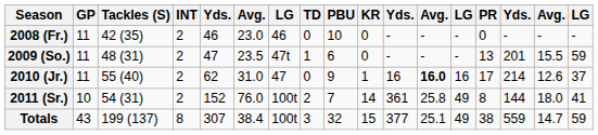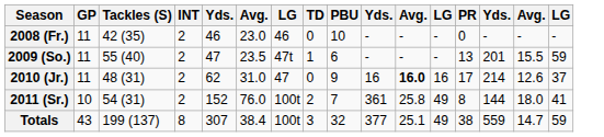 <table class="wikitable">
 <tr>
 <th>Season</th>
 <th>GP</th>
 <th>Tackles (S)</th>
 <th>INT</th>
 <th>Yds.</th>
 <th>Avg.</th>
 <th>LG</th>
 <th>TD</th>
 <th>PBU</th>
-<th>KR</th>
 <th>Yds.</th>
 <th>Avg.</th>
 <th>LG</th>
 <th>PR</th>
 <th>Yds.</th>
 <th>Avg.</th>
 <th>LG</th>
 </tr>
 <tr>
 <th>2008 (Fr.)</th>
 <td>11</td>
 <td>42 (35)</td>
 <td>2</td>
 <td>46</td>
 <td>23.0</td>
 <td>46</td>
 <td>0</td>
 <td>10</td>
-<td>0</td>
 <td>-</td>
 <td>-</td>
 <td>-</td>
 <td>0</td>
 <td>-</td>
 <td>-</td>
 <td>-</td>
 </tr>
 <tr>
 <th>2009 (So.)</th>
 <td>11</td>
-<td>48 (31)</td>
+<td>55 (40)</td>
 <td>2</td>
 <td>47</td>
 <td>23.5</td>
 <td>47t</td>
 <td>1</td>
 <td>6</td>
-<td>0</td>
 <td>-</td>
 <td>-</td>
 <td>-</td>
 <td>13</td>
 <td>201</td>
 <td>15.5</td>
 <td>59</td>
 </tr>
 <tr>
 <th>2010 (Jr.)</th>
 <td>11</td>
-<td>55 (40)</td>
+<td>48 (31)</td>
 <td>2</td>
 <td>62</td>
 <td>31.0</td>
 <td>47</td>
 <td>0</td>
 <td>9</td>
-<td>1</td>
 <td>16</td>
 <td><strong>16.0</strong></td>
 <td>16</td>
 <td>17</td>
 <td>214</td>
 <td>12.6</td>
 <td>37</td>
 </tr>
 <tr>
 <th>2011 (Sr.)</th>
 <td>10</td>
 <td>54 (31)</td>
 <td>2</td>
 <td>152</td>
 <td>76.0</td>
 <td>100t</td>
 <td>2</td>
 <td>7</td>
-<td>14</td>
 <td>361</td>
 <td>25.8</td>
 <td>49</td>
 <td>8</td>
 <td>144</td>
 <td>18.0</td>
 <td>41</td>
 </tr>
 <tr>
 <th>Totals</th>
 <td>43</td>
 <td>199 (137)</td>
 <td>8</td>
 <td>307</td>
 <td>38.4</td>
 <td>100t</td>
 <td>3</td>
 <td>32</td>
-<td>15</td>
 <td>377</td>
 <td>25.1</td>
 <td>49</td>
 <td>38</td>
 <td>559</td>
 <td>14.7</td>
 <td>59</td>
 </tr>
 </table>
